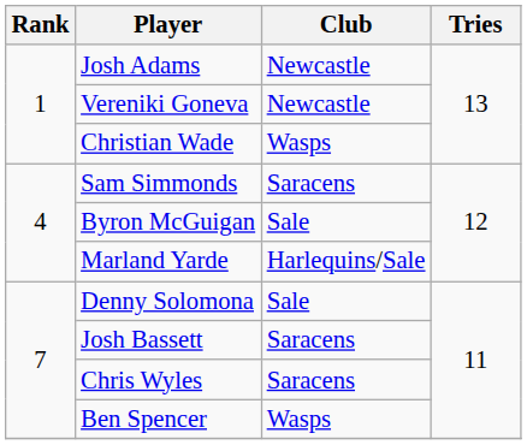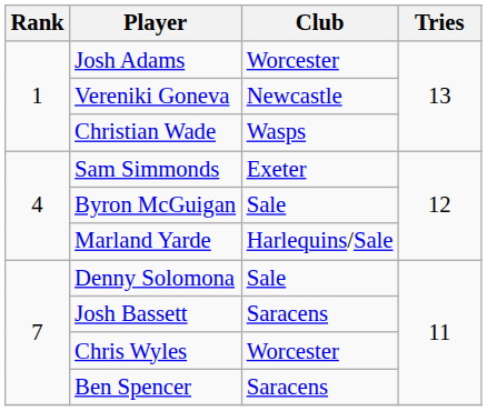 <table class="wikitable" style="text-align:center">
 <tr>
 <th>Rank</th>
 <th>Player</th>
 <th>Club</th>
 <th style="width:50px;">Tries</th>
 </tr>
 <tr>
 <td rowspan=3>1</td>
 <td align=left> <a href='#'>Josh Adams</a></td>
-<td align=left><a href='#'>Newcastle</a></td>
+<td align=left><a href='#'>Worcester</a></td>
 <td rowspan=3>13</td>
 </tr>
 <tr>
 <td align=left> <a href='#'>Vereniki Goneva</a></td>
 <td align=left><a href='#'>Newcastle</a></td>
 </tr>
 <tr>
 <td align=left> <a href='#'>Christian Wade</a></td>
 <td align=left><a href='#'>Wasps</a></td>
 </tr>
 <tr>
 <td rowspan=3>4</td>
 <td align=left> <a href='#'>Sam Simmonds</a></td>
-<td align=left><a href='#'>Saracens</a></td>
+<td align=left><a href='#'>Exeter</a></td>
 <td rowspan=3>12</td>
 </tr>
 <tr>
 <td align=left> <a href='#'>Byron McGuigan</a></td>
 <td align=left><a href='#'>Sale</a></td>
 </tr>
 <tr>
 <td align=left> <a href='#'>Marland Yarde</a></td>
 <td align=left><a href='#'>Harlequins</a>/<a href='#'>Sale</a></td>
 </tr>
 <tr>
 <td rowspan=4>7</td>
 <td align=left> <a href='#'>Denny Solomona</a></td>
 <td align=left><a href='#'>Sale</a></td>
 <td rowspan=4>11</td>
 </tr>
 <tr>
 <td align=left> <a href='#'>Josh Bassett</a></td>
 <td align=left><a href='#'>Saracens</a></td>
 </tr>
 <tr>
 <td align=left> <a href='#'>Chris Wyles</a></td>
-<td align=left><a href='#'>Saracens</a></td>
+<td align=left><a href='#'>Worcester</a></td>
 </tr>
 <tr>
 <td align=left> <a href='#'>Ben Spencer</a></td>
-<td align=left><a href='#'>Wasps</a></td>
+<td align=left><a href='#'>Saracens</a></td>
 </tr>
 <tr>
 </tr>
 </table>
